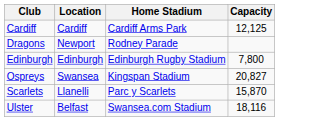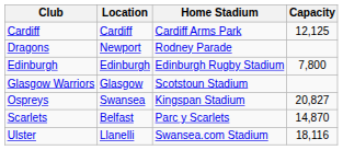 <table class="wikitable sortable">
 <tr>
 <th>Club</th>
 <th>Location</th>
 <th>Home Stadium</th>
 <th>Capacity</th>
 </tr>
 <tr>
 <td><a href='#'>Cardiff</a></td>
 <td><a href='#'>Cardiff</a></td>
 <td><a href='#'>Cardiff Arms Park</a></td>
 <td style="text-align:center;">12,125</td>
 </tr>
 <tr>
 <td><a href='#'>Dragons</a></td>
 <td><a href='#'>Newport</a></td>
 <td><a href='#'>Rodney Parade</a></td>
 <td style="text-align:center;"></td>
 </tr>
 <tr>
 <td><a href='#'>Edinburgh</a></td>
 <td><a href='#'>Edinburgh</a></td>
 <td><a href='#'>Edinburgh Rugby Stadium</a></td>
 <td style="text-align:center;">7,800</td>
 </tr>
 <tr>
+<td><a href='#'>Glasgow Warriors</a></td>
+<td><a href='#'>Glasgow</a></td>
+<td><a href='#'>Scotstoun Stadium</a></td>
+<td style="text-align:center;"></td>
+</tr>
+<tr>
 <td><a href='#'>Ospreys</a></td>
 <td><a href='#'>Swansea</a></td>
 <td><a href='#'>Kingspan Stadium</a></td>
 <td style="text-align:center;">20,827</td>
 </tr>
 <tr>
 <td><a href='#'>Scarlets</a></td>
-<td><a href='#'>Llanelli</a></td>
+<td><a href='#'>Belfast</a></td>
 <td><a href='#'>Parc y Scarlets</a></td>
-<td style="text-align:center;">15,870</td>
+<td style="text-align:center;">14,870</td>
 </tr>
 <tr>
 <td><a href='#'>Ulster</a></td>
-<td><a href='#'>Belfast</a></td>
+<td><a href='#'>Llanelli</a></td>
 <td><a href='#'>Swansea.com Stadium</a></td>
 <td style="text-align:center;">18,116</td>
 </tr>
 </table>
